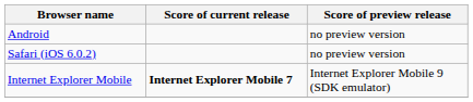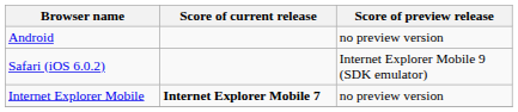 <table class="wikitable unsortable" style="width:auto;table-layout:fixed;">
 <tr>
 <th width="175px">Browser name</th>
 <th width="200px">Score of current release</th>
 <th width="200px">Score of preview release</th>
 </tr>
 <tr>
 <td><a href='#'>Android</a></td>
 <td></td>
 <td>no preview version</td>
 </tr>
 <tr>
 <td><a href='#'>Safari (iOS 6.0.2)</a></td>
 <td></td>
-<td>no preview version</td>
+<td>Internet Explorer Mobile 9 (SDK emulator)  </td>
 </tr>
 <tr>
 <td><a href='#'>Internet Explorer Mobile</a></td>
 <td><strong>Internet Explorer Mobile 7  </strong></td>
-<td>Internet Explorer Mobile 9 (SDK emulator)  </td>
+<td>no preview version</td>
 </tr>
 <tr>
 </tr>
 </table>
